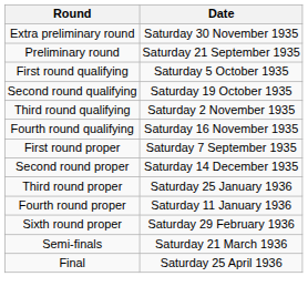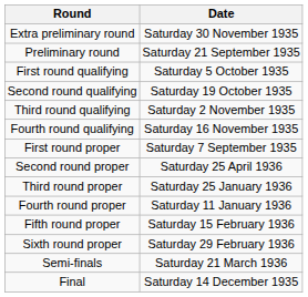 <table class="wikitable" style="text-align: center">
 <tr>
 <th>Round</th>
 <th>Date</th>
 </tr>
 <tr>
 <td>Extra preliminary round</td>
 <td>Saturday 30 November 1935</td>
 </tr>
 <tr>
 <td>Preliminary round</td>
 <td>Saturday 21 September 1935</td>
 </tr>
 <tr>
 <td>First round qualifying</td>
 <td>Saturday 5 October 1935</td>
 </tr>
 <tr>
 <td>Second round qualifying</td>
 <td>Saturday 19 October 1935</td>
 </tr>
 <tr>
 <td>Third round qualifying</td>
 <td>Saturday 2 November 1935</td>
 </tr>
 <tr>
 <td>Fourth round qualifying</td>
 <td>Saturday 16 November 1935</td>
 </tr>
 <tr>
 <td>First round proper</td>
 <td>Saturday 7 September 1935</td>
 </tr>
 <tr>
 <td>Second round proper</td>
-<td>Saturday 14 December 1935</td>
+<td>Saturday 25 April 1936</td>
 </tr>
 <tr>
 <td>Third round proper</td>
 <td>Saturday 25 January 1936</td>
 </tr>
 <tr>
 <td>Fourth round proper</td>
 <td>Saturday 11 January 1936</td>
+</tr>
+<tr>
+<td>Fifth round proper</td>
+<td>Saturday 15 February 1936</td>
 </tr>
 <tr>
 <td>Sixth round proper</td>
 <td>Saturday 29 February 1936</td>
 </tr>
 <tr>
 <td>Semi-finals</td>
 <td>Saturday 21 March 1936</td>
 </tr>
 <tr>
 <td>Final</td>
-<td>Saturday 25 April 1936</td>
+<td>Saturday 14 December 1935</td>
 </tr>
 </table>
